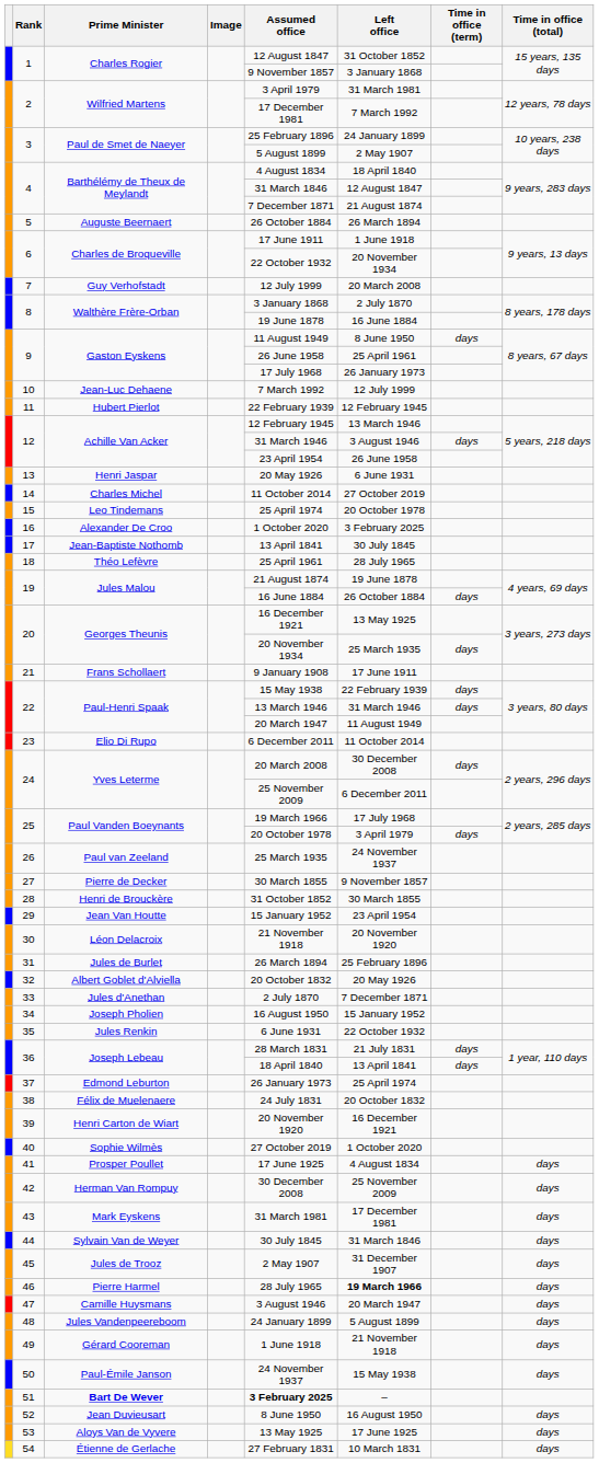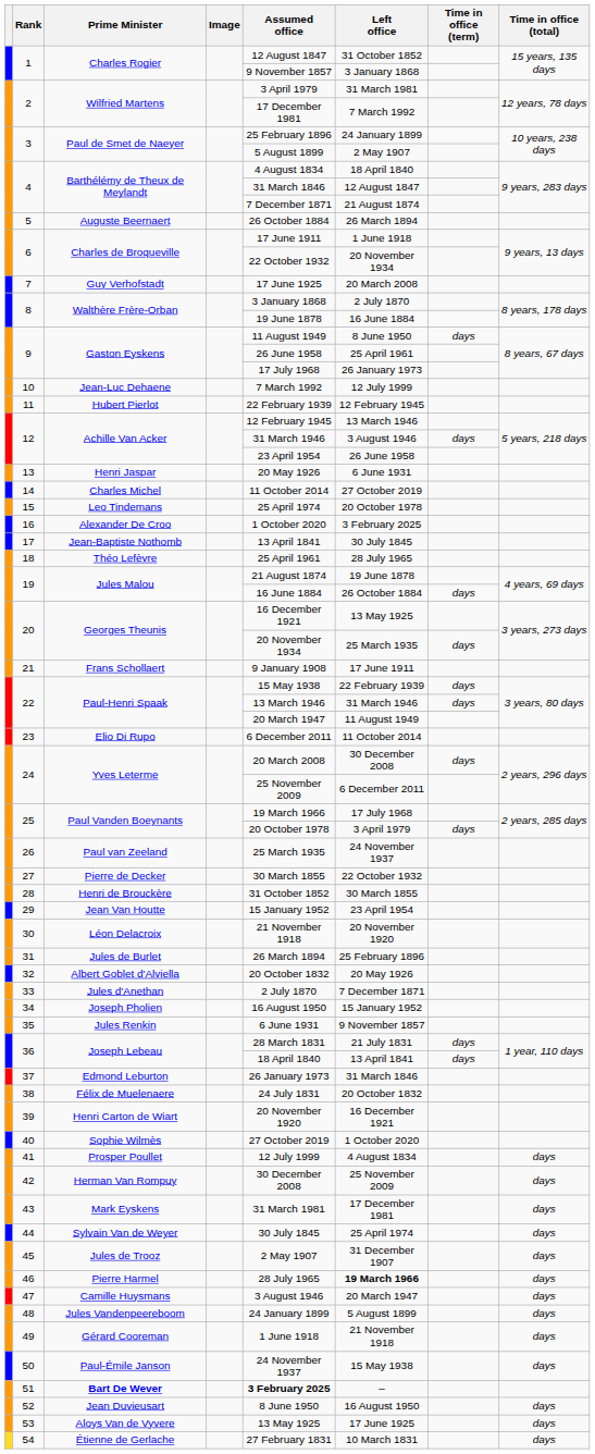 <table class="wikitable">
 <tr>
 <th bgcolor="#c0c0c0"></th>
 <th bgcolor="#c0c0c0">Rank</th>
 <th bgcolor="#c0c0c0">Prime Minister</th>
 <th bgcolor="#c0c0c0">Image</th>
 <th bgcolor="#c0c0c0">Assumed<br>office</th>
 <th bgcolor="#c0c0c0">Left<br>office</th>
 <th bgcolor="#c0c0c0">Time in office<br>(term)</th>
 <th bgcolor="#c0c0c0">Time in office<br>(total)</th>
 </tr>
 <tr align="center">
 <td rowspan="2" bgcolor="#0000FF"> </td>
 <td rowspan="2">1</td>
 <td rowspan="2"><a href='#'>Charles Rogier</a></td>
 <td rowspan="2"></td>
 <td>12 August 1847</td>
 <td>31 October 1852</td>
 <td><em></em></td>
 <td rowspan="2"><em>15 years, 135 days</em></td>
 </tr>
 <tr align="center">
 <td>9 November 1857</td>
 <td>3 January 1868</td>
 <td><em></em></td>
 </tr>
 <tr align="center">
 <td rowspan="2" bgcolor="#FF9A00"> </td>
 <td rowspan="2">2</td>
 <td rowspan="2"><a href='#'>Wilfried Martens</a></td>
 <td rowspan="2"></td>
 <td>3 April 1979</td>
 <td>31 March 1981</td>
 <td><em></em></td>
 <td rowspan="2"><em>12 years, 78 days</em></td>
 </tr>
 <tr align="center">
 <td>17 December 1981</td>
 <td>7 March 1992</td>
 <td><em></em></td>
 </tr>
 <tr align="center">
 <td rowspan="2" bgcolor="#FF9A00"> </td>
 <td rowspan="2">3</td>
 <td rowspan="2"><a href='#'>Paul de Smet de Naeyer</a></td>
 <td rowspan="2"></td>
 <td>25 February 1896</td>
 <td>24 January 1899</td>
 <td><em></em></td>
 <td rowspan="2"><em>10 years, 238 days</em></td>
 </tr>
 <tr align="center">
 <td>5 August 1899</td>
 <td>2 May 1907</td>
 <td><em></em></td>
 </tr>
 <tr align="center">
 <td rowspan="3" bgcolor="#FF9A00"> </td>
 <td rowspan="3">4</td>
 <td rowspan="3"><a href='#'>Barthélémy de Theux de Meylandt</a></td>
 <td rowspan="3"></td>
 <td>4 August 1834</td>
 <td>18 April 1840</td>
 <td><em></em></td>
 <td rowspan="3"><em>9 years, 283 days</em></td>
 </tr>
 <tr align="center">
 <td>31 March 1846</td>
 <td>12 August 1847</td>
 <td><em></em></td>
 </tr>
 <tr align="center">
 <td>7 December 1871</td>
 <td>21 August 1874</td>
 <td><em></em></td>
 </tr>
 <tr align="center">
 <td bgcolor="#FF9A00"> </td>
 <td>5</td>
 <td><a href='#'>Auguste Beernaert</a></td>
 <td></td>
 <td>26 October 1884</td>
 <td>26 March 1894</td>
 <td></td>
 <td><em></em></td>
 </tr>
 <tr align="center">
 <td rowspan="2" bgcolor="#FF9A00"> </td>
 <td rowspan="2">6</td>
 <td rowspan="2"><a href='#'>Charles de Broqueville</a></td>
 <td rowspan="2"></td>
 <td>17 June 1911</td>
 <td>1 June 1918</td>
 <td><em></em></td>
 <td rowspan="2"><em>9 years, 13 days</em></td>
 </tr>
 <tr align="center">
 <td>22 October 1932</td>
 <td>20 November 1934</td>
 <td><em></em></td>
 </tr>
 <tr align="center">
 <td bgcolor="#0000FF"> </td>
 <td>7</td>
 <td><a href='#'>Guy Verhofstadt</a></td>
 <td></td>
-<td>12 July 1999</td>
+<td>17 June 1925</td>
 <td>20 March 2008</td>
 <td></td>
 <td><em></em></td>
 </tr>
 <tr align="center">
 <td rowspan="2" bgcolor="#0000FF"> </td>
 <td rowspan="2">8</td>
 <td rowspan="2"><a href='#'>Walthère Frère-Orban</a></td>
 <td rowspan="2"></td>
 <td>3 January 1868</td>
 <td>2 July 1870</td>
 <td><em></em></td>
 <td rowspan="2"><em>8 years, 178 days</em></td>
 </tr>
 <tr align="center">
 <td>19 June 1878</td>
 <td>16 June 1884</td>
 <td><em></em></td>
 </tr>
 <tr align="center">
 <td rowspan="3" bgcolor="#FF9A00"> </td>
 <td rowspan="3">9</td>
 <td rowspan="3"><a href='#'>Gaston Eyskens</a></td>
 <td rowspan="3"></td>
 <td>11 August 1949</td>
 <td>8 June 1950</td>
 <td><em> days</em></td>
 <td rowspan="3"><em>8 years, 67 days</em></td>
 </tr>
 <tr align="center">
 <td>26 June 1958</td>
 <td>25 April 1961</td>
 <td><em></em></td>
 </tr>
 <tr align="center">
 <td>17 July 1968</td>
 <td>26 January 1973</td>
 <td><em></em></td>
 </tr>
 <tr align="center">
 <td bgcolor="#FF9A00"> </td>
 <td>10</td>
 <td><a href='#'>Jean-Luc Dehaene</a></td>
 <td></td>
 <td>7 March 1992</td>
 <td>12 July 1999</td>
 <td></td>
 <td><em></em></td>
 </tr>
 <tr align="center">
 <td bgcolor="#FF9A00"> </td>
 <td>11</td>
 <td><a href='#'>Hubert Pierlot</a></td>
 <td></td>
 <td>22 February 1939</td>
 <td>12 February 1945</td>
 <td></td>
 <td><em></em></td>
 </tr>
 <tr align="center">
 <td rowspan="3" bgcolor="#FF0000"> </td>
 <td rowspan="3">12</td>
 <td rowspan="3"><a href='#'>Achille Van Acker</a></td>
 <td rowspan="3"></td>
 <td>12 February 1945</td>
 <td>13 March 1946</td>
 <td><em></em></td>
 <td rowspan="3"><em>5 years, 218 days</em></td>
 </tr>
 <tr align="center">
 <td>31 March 1946</td>
 <td>3 August 1946</td>
 <td><em> days</em></td>
 </tr>
 <tr align="center">
 <td>23 April 1954</td>
 <td>26 June 1958</td>
 <td><em></em></td>
 </tr>
 <tr align="center">
 <td bgcolor="#FF9A00"> </td>
 <td>13</td>
 <td><a href='#'>Henri Jaspar</a></td>
 <td></td>
 <td>20 May 1926</td>
 <td>6 June 1931</td>
 <td></td>
 <td><em></em></td>
 </tr>
 <tr align="center">
 <td bgcolor="#0000FF"> </td>
 <td>14</td>
 <td><a href='#'>Charles Michel</a></td>
 <td></td>
 <td>11 October 2014</td>
 <td>27 October 2019</td>
 <td></td>
 <td><em></em></td>
 </tr>
 <tr align="center">
 <td bgcolor="#FF9A00"> </td>
 <td>15</td>
 <td><a href='#'>Leo Tindemans</a></td>
 <td></td>
 <td>25 April 1974</td>
 <td>20 October 1978</td>
 <td></td>
 <td><em></em></td>
 </tr>
 <tr align="center">
 <td bgcolor="#0000FF"> </td>
 <td>16</td>
 <td><a href='#'>Alexander De Croo</a></td>
 <td></td>
 <td>1 October 2020</td>
 <td>3 February 2025</td>
 <td></td>
 <td></td>
 </tr>
 <tr align="center">
 <td bgcolor="#0000FF"> </td>
 <td>17</td>
 <td><a href='#'>Jean-Baptiste Nothomb</a></td>
 <td></td>
 <td>13 April 1841</td>
 <td>30 July 1845</td>
 <td></td>
 <td><em></em></td>
 </tr>
 <tr align="center">
 <td bgcolor="#FF9A00"> </td>
 <td>18</td>
 <td><a href='#'>Théo Lefèvre</a></td>
 <td></td>
 <td>25 April 1961</td>
 <td>28 July 1965</td>
 <td></td>
 <td><em></em></td>
 </tr>
 <tr align="center">
 <td rowspan="2" bgcolor="#FF9A00"> </td>
 <td rowspan="2">19</td>
 <td rowspan="2"><a href='#'>Jules Malou</a></td>
 <td rowspan="2"></td>
 <td>21 August 1874</td>
 <td>19 June 1878</td>
 <td><em></em></td>
 <td rowspan="2"><em>4 years, 69 days</em></td>
 </tr>
 <tr align="center">
 <td>16 June 1884</td>
 <td>26 October 1884</td>
 <td><em> days</em></td>
 </tr>
 <tr align="center">
 <td rowspan="2" bgcolor="#FF9A00"> </td>
 <td rowspan="2">20</td>
 <td rowspan="2"><a href='#'>Georges Theunis</a></td>
 <td rowspan="2"></td>
 <td>16 December 1921</td>
 <td>13 May 1925</td>
 <td><em></em></td>
 <td rowspan="2"><em>3 years, 273 days</em></td>
 </tr>
 <tr align="center">
 <td>20 November 1934</td>
 <td>25 March 1935</td>
 <td><em> days</em></td>
 </tr>
 <tr align="center">
 <td bgcolor="#FF9A00"> </td>
 <td>21</td>
 <td><a href='#'>Frans Schollaert</a></td>
 <td></td>
 <td>9 January 1908</td>
 <td>17 June 1911</td>
 <td></td>
 <td><em></em></td>
 </tr>
 <tr align="center">
 <td rowspan="3" bgcolor="#FF0000"> </td>
 <td rowspan="3">22</td>
 <td rowspan="3"><a href='#'>Paul-Henri Spaak</a></td>
 <td rowspan="3"></td>
 <td>15 May 1938</td>
 <td>22 February 1939</td>
 <td><em> days</em></td>
 <td rowspan="3"><em>3 years, 80 days</em></td>
 </tr>
 <tr align="center">
 <td>13 March 1946</td>
 <td>31 March 1946</td>
 <td><em> days</em></td>
 </tr>
 <tr align="center">
 <td>20 March 1947</td>
 <td>11 August 1949</td>
 <td><em></em></td>
 </tr>
 <tr align="center">
 <td bgcolor="#FF0000"> </td>
 <td>23</td>
 <td><a href='#'>Elio Di Rupo</a></td>
 <td></td>
 <td>6 December 2011</td>
 <td>11 October 2014</td>
 <td></td>
 <td><em></em></td>
 </tr>
 <tr align="center">
 <td rowspan="2" bgcolor="#FF9A00"> </td>
 <td rowspan="2">24</td>
 <td rowspan="2"><a href='#'>Yves Leterme</a></td>
 <td rowspan="2"></td>
 <td>20 March 2008</td>
 <td>30 December 2008</td>
 <td><em> days</em></td>
 <td rowspan="2"><em>2 years, 296 days</em></td>
 </tr>
 <tr align="center">
 <td>25 November 2009</td>
 <td>6 December 2011</td>
 <td><em></em></td>
 </tr>
 <tr align="center">
 <td rowspan="2" bgcolor="#FF9A00"> </td>
 <td rowspan="2">25</td>
 <td rowspan="2"><a href='#'>Paul Vanden Boeynants</a></td>
 <td rowspan="2"></td>
 <td>19 March 1966</td>
 <td>17 July 1968</td>
 <td><em></em></td>
 <td rowspan="2"><em>2 years, 285 days</em></td>
 </tr>
 <tr align="center">
 <td>20 October 1978</td>
 <td>3 April 1979</td>
 <td><em> days</em></td>
 </tr>
 <tr align="center">
 <td bgcolor="#FF9A00"> </td>
 <td>26</td>
 <td><a href='#'>Paul van Zeeland</a></td>
 <td></td>
 <td>25 March 1935</td>
 <td>24 November 1937</td>
 <td></td>
 <td><em></em></td>
 </tr>
 <tr align="center">
 <td bgcolor="#FF9A00"> </td>
 <td>27</td>
 <td><a href='#'>Pierre de Decker</a></td>
 <td></td>
 <td>30 March 1855</td>
-<td>9 November 1857</td>
+<td>22 October 1932</td>
 <td></td>
 <td><em></em></td>
 </tr>
 <tr align="center">
 <td bgcolor="#FF9A00"> </td>
 <td>28</td>
 <td><a href='#'>Henri de Brouckère</a></td>
 <td></td>
 <td>31 October 1852</td>
 <td>30 March 1855</td>
 <td></td>
 <td><em></em></td>
 </tr>
 <tr align="center">
 <td bgcolor="#0000FF"> </td>
 <td>29</td>
 <td><a href='#'>Jean Van Houtte</a></td>
 <td></td>
 <td>15 January 1952</td>
 <td>23 April 1954</td>
 <td></td>
 <td><em></em></td>
 </tr>
 <tr align="center">
 <td bgcolor="#FF9A00"> </td>
 <td>30</td>
 <td><a href='#'>Léon Delacroix</a></td>
 <td></td>
 <td>21 November 1918</td>
 <td>20 November 1920</td>
 <td></td>
 <td><em></em></td>
 </tr>
 <tr align="center">
 <td bgcolor="#FF9A00"> </td>
 <td>31</td>
 <td><a href='#'>Jules de Burlet</a></td>
 <td></td>
 <td>26 March 1894</td>
 <td>25 February 1896</td>
 <td></td>
 <td><em></em></td>
 </tr>
 <tr align="center">
 <td bgcolor="#0000FF"> </td>
 <td>32</td>
 <td><a href='#'>Albert Goblet d'Alviella</a></td>
 <td></td>
 <td>20 October 1832</td>
 <td>20 May 1926</td>
 <td></td>
 <td><em></em></td>
 </tr>
 <tr align="center">
 <td bgcolor="#FF9A00"> </td>
 <td>33</td>
 <td><a href='#'>Jules d'Anethan</a></td>
 <td></td>
 <td>2 July 1870</td>
 <td>7 December 1871</td>
 <td></td>
 <td><em></em></td>
 </tr>
 <tr align="center">
 <td bgcolor="#FF9A00"> </td>
 <td>34</td>
 <td><a href='#'>Joseph Pholien</a></td>
 <td></td>
 <td>16 August 1950</td>
 <td>15 January 1952</td>
 <td></td>
 <td><em></em></td>
 </tr>
 <tr align="center">
 <td bgcolor="#FF9A00"> </td>
 <td>35</td>
 <td><a href='#'>Jules Renkin</a></td>
 <td></td>
 <td>6 June 1931</td>
-<td>22 October 1932</td>
+<td>9 November 1857</td>
 <td></td>
 <td><em></em></td>
 </tr>
 <tr align="center">
 <td rowspan="2" bgcolor="#0000FF"> </td>
 <td rowspan="2">36</td>
 <td rowspan="2"><a href='#'>Joseph Lebeau</a></td>
 <td rowspan="2"></td>
 <td>28 March 1831</td>
 <td>21 July 1831</td>
 <td><em> days</em></td>
 <td rowspan="2"><em>1 year, 110 days</em></td>
 </tr>
 <tr align="center">
 <td>18 April 1840</td>
 <td>13 April 1841</td>
 <td><em> days</em></td>
 </tr>
 <tr align="center">
 <td bgcolor="#FF0000"> </td>
 <td>37</td>
 <td><a href='#'>Edmond Leburton</a></td>
 <td></td>
 <td>26 January 1973</td>
-<td>25 April 1974</td>
+<td>31 March 1846</td>
 <td></td>
 <td><em></em></td>
 </tr>
 <tr align="center">
 <td bgcolor="#FF9A00"> </td>
 <td>38</td>
 <td><a href='#'>Félix de Muelenaere</a></td>
 <td></td>
 <td>24 July 1831</td>
 <td>20 October 1832</td>
 <td></td>
 <td><em></em></td>
 </tr>
 <tr align="center">
 <td bgcolor="#FF9A00"> </td>
 <td>39</td>
 <td><a href='#'>Henri Carton de Wiart</a></td>
 <td></td>
 <td>20 November 1920</td>
 <td>16 December 1921</td>
 <td></td>
 <td><em></em></td>
 </tr>
 <tr align="center">
 <td bgcolor="#0000FF"> </td>
 <td>40</td>
 <td><a href='#'>Sophie Wilmès</a></td>
 <td></td>
 <td>27 October 2019</td>
 <td>1 October 2020</td>
 <td></td>
 <td></td>
 </tr>
 <tr align="center">
 <td bgcolor="#FF9A00"> </td>
 <td>41</td>
 <td><a href='#'>Prosper Poullet</a></td>
 <td></td>
-<td>17 June 1925</td>
+<td>12 July 1999</td>
 <td>4 August 1834</td>
 <td></td>
 <td><em> days</em></td>
 </tr>
 <tr align="center">
 <td bgcolor="#FF9A00"> </td>
 <td>42</td>
 <td><a href='#'>Herman Van Rompuy</a></td>
 <td></td>
 <td>30 December 2008</td>
 <td>25 November 2009</td>
 <td></td>
 <td><em> days</em></td>
 </tr>
 <tr align="center">
 <td bgcolor="#FF9A00"> </td>
 <td>43</td>
 <td><a href='#'>Mark Eyskens</a></td>
 <td></td>
 <td>31 March 1981</td>
 <td>17 December 1981</td>
 <td></td>
 <td><em> days</em></td>
 </tr>
 <tr align="center">
 <td bgcolor="#0000FF"> </td>
 <td>44</td>
 <td><a href='#'>Sylvain Van de Weyer</a></td>
 <td></td>
 <td>30 July 1845</td>
-<td>31 March 1846</td>
+<td>25 April 1974</td>
 <td></td>
 <td><em> days</em></td>
 </tr>
 <tr align="center">
 <td bgcolor="#FF9A00"> </td>
 <td>45</td>
 <td><a href='#'>Jules de Trooz</a></td>
 <td></td>
 <td>2 May 1907</td>
 <td>31 December 1907</td>
 <td></td>
 <td><em> days</em></td>
 </tr>
 <tr align="center">
 <td bgcolor="#FF9A00"> </td>
 <td>46</td>
 <td><a href='#'>Pierre Harmel</a></td>
 <td></td>
 <td>28 July 1965</td>
 <td><strong>19 March 1966</strong></td>
 <td></td>
 <td><em> days</em></td>
 </tr>
 <tr align="center">
 <td bgcolor="#FF0000"> </td>
 <td>47</td>
 <td><a href='#'>Camille Huysmans</a></td>
 <td></td>
 <td>3 August 1946</td>
 <td>20 March 1947</td>
 <td></td>
 <td><em> days</em></td>
 </tr>
 <tr align="center">
 <td bgcolor="#FF9A00"> </td>
 <td>48</td>
 <td><a href='#'>Jules Vandenpeereboom</a></td>
 <td></td>
 <td>24 January 1899</td>
 <td>5 August 1899</td>
 <td></td>
 <td><em> days</em></td>
 </tr>
 <tr align="center">
 <td bgcolor="#FF9A00"> </td>
 <td>49</td>
 <td><a href='#'>Gérard Cooreman</a></td>
 <td></td>
 <td>1 June 1918</td>
 <td>21 November 1918</td>
 <td></td>
 <td><em> days</em></td>
 </tr>
 <tr align="center">
 <td bgcolor="#0000FF"> </td>
 <td>50</td>
 <td><a href='#'>Paul-Émile Janson</a></td>
 <td></td>
 <td>24 November 1937</td>
 <td>15 May 1938</td>
 <td></td>
 <td><em> days</em></td>
 </tr>
 <tr align="center">
 <td bgcolor="#FF9A00"> </td>
 <td>51</td>
 <td><strong><a href='#'>Bart De Wever</a></strong></td>
 <td></td>
 <td><strong>3 February 2025</strong></td>
 <td>–</td>
 <td></td>
 <td><strong></strong></td>
 </tr>
 <tr align="center">
 <td bgcolor="#FF9A00"> </td>
 <td>52</td>
 <td><a href='#'>Jean Duvieusart</a></td>
 <td></td>
 <td>8 June 1950</td>
 <td>16 August 1950</td>
 <td></td>
 <td><em> days</em></td>
 </tr>
 <tr align="center">
 <td bgcolor="#FF9A00"> </td>
 <td>53</td>
 <td><a href='#'>Aloys Van de Vyvere</a></td>
 <td></td>
 <td>13 May 1925</td>
 <td>17 June 1925</td>
 <td></td>
 <td><em> days</em></td>
 </tr>
 <tr align="center">
 <td bgcolor="FFDD22"> </td>
 <td>54</td>
 <td><a href='#'>Étienne de Gerlache</a></td>
 <td></td>
 <td>27 February 1831</td>
 <td>10 March 1831</td>
 <td></td>
 <td><em> days</em></td>
 </tr>
 </table>
